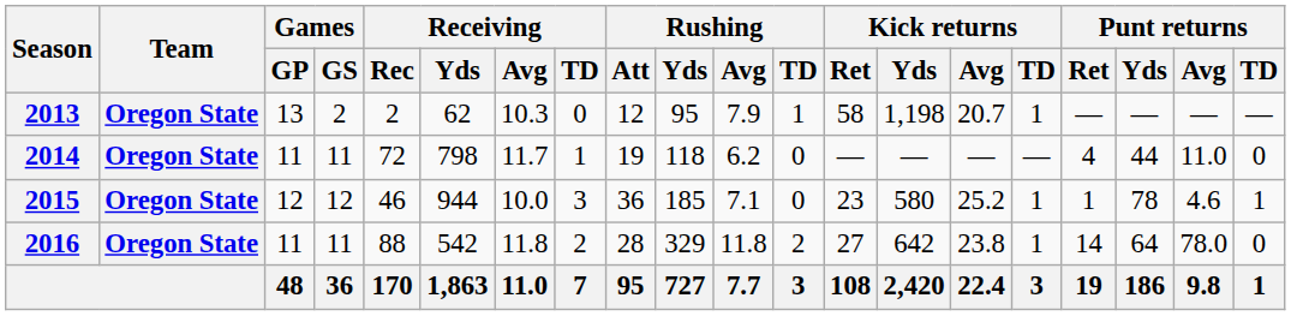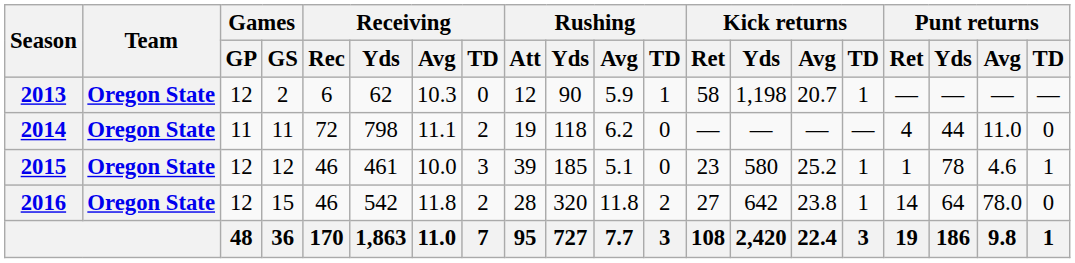 <table class="wikitable" style="text-align:center;">
 <tr>
 <th rowspan="2">Season</th>
 <th rowspan="2">Team</th>
 <th colspan="2">Games</th>
 <th colspan="4">Receiving</th>
 <th colspan="4">Rushing</th>
 <th colspan="4">Kick returns</th>
 <th colspan="4">Punt returns</th>
 </tr>
 <tr>
 <th>GP</th>
 <th>GS</th>
 <th>Rec</th>
 <th>Yds</th>
 <th>Avg</th>
 <th>TD</th>
 <th>Att</th>
 <th>Yds</th>
 <th>Avg</th>
 <th>TD</th>
 <th>Ret</th>
 <th>Yds</th>
 <th>Avg</th>
 <th>TD</th>
 <th>Ret</th>
 <th>Yds</th>
 <th>Avg</th>
 <th>TD</th>
 </tr>
 <tr>
 <th><a href='#'>2013</a></th>
 <th><a href='#'>Oregon State</a></th>
-<td>13</td>
+<td>12</td>
 <td>2</td>
-<td>2</td>
+<td>6</td>
 <td>62</td>
 <td>10.3</td>
 <td>0</td>
 <td>12</td>
-<td>95</td>
-<td>7.9</td>
+<td>90</td>
+<td>5.9</td>
 <td>1</td>
 <td>58</td>
 <td>1,198</td>
 <td>20.7</td>
 <td>1</td>
 <td>—</td>
 <td>—</td>
 <td>—</td>
 <td>—</td>
 </tr>
 <tr>
 <th><a href='#'>2014</a></th>
 <th><a href='#'>Oregon State</a></th>
 <td>11</td>
 <td>11</td>
 <td>72</td>
 <td>798</td>
-<td>11.7</td>
-<td>1</td>
+<td>11.1</td>
+<td>2</td>
 <td>19</td>
 <td>118</td>
 <td>6.2</td>
 <td>0</td>
 <td>—</td>
 <td>—</td>
 <td>—</td>
 <td>—</td>
 <td>4</td>
 <td>44</td>
 <td>11.0</td>
 <td>0</td>
 </tr>
 <tr>
 <th><a href='#'>2015</a></th>
 <th><a href='#'>Oregon State</a></th>
 <td>12</td>
 <td>12</td>
 <td>46</td>
-<td>944</td>
+<td>461</td>
 <td>10.0</td>
 <td>3</td>
-<td>36</td>
+<td>39</td>
 <td>185</td>
-<td>7.1</td>
+<td>5.1</td>
 <td>0</td>
 <td>23</td>
 <td>580</td>
 <td>25.2</td>
 <td>1</td>
 <td>1</td>
 <td>78</td>
 <td>4.6</td>
 <td>1</td>
 </tr>
 <tr>
 <th><a href='#'>2016</a></th>
 <th><a href='#'>Oregon State</a></th>
-<td>11</td>
-<td>11</td>
-<td>88</td>
+<td>12</td>
+<td>15</td>
+<td>46</td>
 <td>542</td>
 <td>11.8</td>
 <td>2</td>
 <td>28</td>
-<td>329</td>
+<td>320</td>
 <td>11.8</td>
 <td>2</td>
 <td>27</td>
 <td>642</td>
 <td>23.8</td>
 <td>1</td>
 <td>14</td>
 <td>64</td>
 <td>78.0</td>
 <td>0</td>
 </tr>
 <tr>
 <th colspan="2"></th>
 <th>48</th>
 <th>36</th>
 <th>170</th>
 <th>1,863</th>
 <th>11.0</th>
 <th>7</th>
 <th>95</th>
 <th>727</th>
 <th>7.7</th>
 <th>3</th>
 <th>108</th>
 <th>2,420</th>
 <th>22.4</th>
 <th>3</th>
 <th>19</th>
 <th>186</th>
 <th>9.8</th>
 <th>1</th>
 </tr>
 </table>
